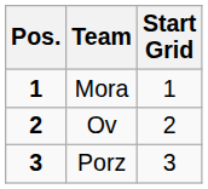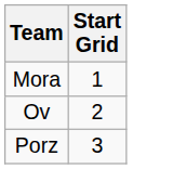 <table class="wikitable">
 <tr>
-<th>Pos.</th>
 <th>Team</th>
 <th>Start<br>Grid </th>
 </tr>
 <tr | align="center" |>
-<td><strong>1</strong></td>
 <td>Mora </td>
 <td>1</td>
 </tr>
 <tr | align="center" |>
-<td><strong>2</strong></td>
 <td>Ov</td>
 <td>2</td>
 </tr>
 <tr | align="center" |>
-<td><strong>3</strong></td>
 <td>Porz</td>
 <td>3</td>
 </tr>
 </table>
